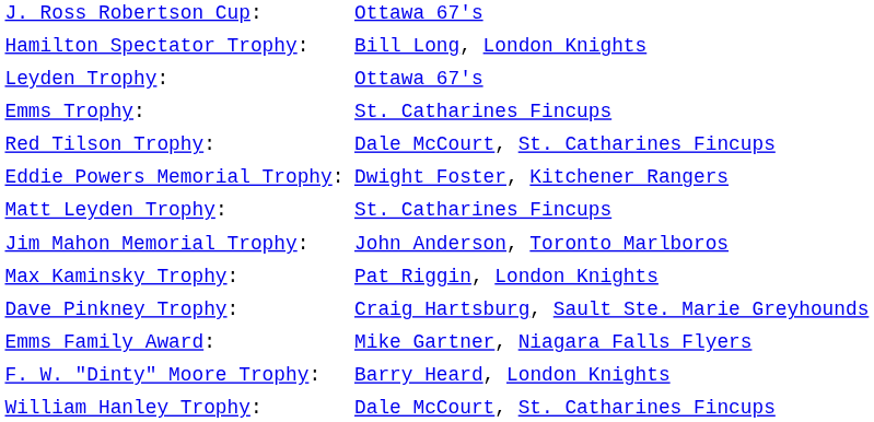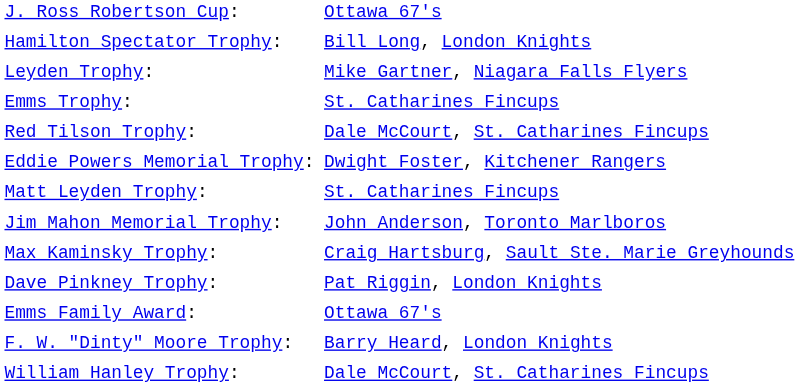 <table cellpadding="3" cellspacing="1">
 <tr>
 <td><a href='#'>J. Ross Robertson Cup</a>:</td>
 <td><a href='#'>Ottawa 67's</a></td>
 </tr>
 <tr>
 <td><a href='#'>Hamilton Spectator Trophy</a>:</td>
 <td><a href='#'>Bill Long</a>, <a href='#'>London Knights</a></td>
 </tr>
 <tr>
 <td><a href='#'>Leyden Trophy</a>:</td>
-<td><a href='#'>Ottawa 67's</a></td>
+<td><a href='#'>Mike Gartner</a>, <a href='#'>Niagara Falls Flyers</a></td>
 </tr>
 <tr>
 <td><a href='#'>Emms Trophy</a>:</td>
 <td><a href='#'>St. Catharines Fincups</a></td>
 </tr>
 <tr>
 <td><a href='#'>Red Tilson Trophy</a>:</td>
 <td><a href='#'>Dale McCourt</a>, <a href='#'>St. Catharines Fincups</a></td>
 </tr>
 <tr>
 <td><a href='#'>Eddie Powers Memorial Trophy</a>:</td>
 <td><a href='#'>Dwight Foster</a>, <a href='#'>Kitchener Rangers</a></td>
 </tr>
 <tr>
 <td><a href='#'>Matt Leyden Trophy</a>:</td>
 <td><a href='#'>St. Catharines Fincups</a></td>
 </tr>
 <tr>
 <td><a href='#'>Jim Mahon Memorial Trophy</a>:</td>
 <td><a href='#'>John Anderson</a>, <a href='#'>Toronto Marlboros</a></td>
 </tr>
 <tr>
 <td><a href='#'>Max Kaminsky Trophy</a>:</td>
+<td><a href='#'>Craig Hartsburg</a>, <a href='#'>Sault Ste. Marie Greyhounds</a></td>
+</tr>
+<tr>
+<td><a href='#'>Dave Pinkney Trophy</a>:</td>
 <td><a href='#'>Pat Riggin</a>, <a href='#'>London Knights</a></td>
 </tr>
 <tr>
-<td><a href='#'>Dave Pinkney Trophy</a>:</td>
-<td><a href='#'>Craig Hartsburg</a>, <a href='#'>Sault Ste. Marie Greyhounds</a></td>
-</tr>
-<tr>
 <td><a href='#'>Emms Family Award</a>:</td>
-<td><a href='#'>Mike Gartner</a>, <a href='#'>Niagara Falls Flyers</a></td>
+<td><a href='#'>Ottawa 67's</a></td>
 </tr>
 <tr>
 <td><a href='#'>F. W. "Dinty" Moore Trophy</a>:</td>
 <td><a href='#'>Barry Heard</a>, <a href='#'>London Knights</a></td>
 </tr>
 <tr>
 <td><a href='#'>William Hanley Trophy</a>:</td>
 <td><a href='#'>Dale McCourt</a>, <a href='#'>St. Catharines Fincups</a></td>
 </tr>
 </table>
